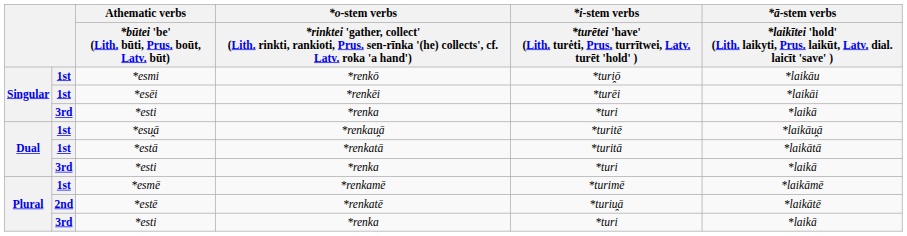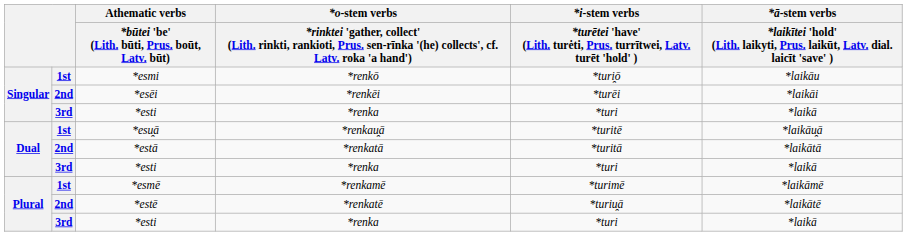 <table class="wikitable" style="text-align: center;">
 <tr>
 <th colspan="2" rowspan="2"></th>
 <th>Athematic verbs</th>
 <th><em>*o</em>-stem verbs</th>
 <th><em>*i</em>-stem verbs</th>
 <th><em>*ā</em>-stem verbs</th>
 </tr>
 <tr>
 <th><em>*būtei</em> 'be'<br>(<a href='#'>Lith.</a> būti, <a href='#'>Prus.</a> boūt, <a href='#'>Latv.</a> būt)</th>
 <th><em>*rinktei</em> 'gather, collect'<br>(<a href='#'>Lith.</a> rinkti, rankioti, <a href='#'>Prus.</a> sen-rīnka '(he) collects', cf. <a href='#'>Latv.</a> roka 'a hand')</th>
 <th><em>*turētei</em> 'have'<br>(<a href='#'>Lith.</a> turėti, <a href='#'>Prus.</a> turrītwei, <a href='#'>Latv.</a> turēt 'hold' )</th>
 <th><em>*laikītei</em> 'hold'<br>(<a href='#'>Lith.</a> laikyti, <a href='#'>Prus.</a> laikūt, <a href='#'>Latv.</a> dial. laicīt 'save' )</th>
 </tr>
 <tr>
 <th rowspan="3"><a href='#'>Singular</a></th>
 <th><a href='#'>1st </a></th>
 <td><em>*esmi</em></td>
 <td><em>*renkō</em></td>
 <td><em>*turi̯ō</em></td>
 <td><em>*laikāu</em></td>
 </tr>
 <tr>
-<th><a href='#'>1st </a></th>
+<th><a href='#'>2nd </a></th>
 <td><em>*esēi</em></td>
 <td><em>*renkēi</em></td>
 <td><em>*turēi</em></td>
 <td><em>*laikāi</em></td>
 </tr>
 <tr>
 <th><a href='#'>3rd </a></th>
 <td><em>*esti</em></td>
 <td><em>*renka</em></td>
 <td><em>*turi</em></td>
 <td><em>*laikā</em></td>
 </tr>
 <tr>
 <th rowspan="3"><a href='#'>Dual</a></th>
 <th><a href='#'>1st </a></th>
 <td><em>*esu̯ā</em></td>
 <td><em>*renkau̯ā</em></td>
 <td><em>*turitē</em></td>
 <td><em>*laikāu̯ā</em></td>
 </tr>
 <tr>
-<th><a href='#'>1st </a></th>
+<th><a href='#'>2nd </a></th>
 <td><em>*estā</em></td>
 <td><em>*renkatā</em></td>
 <td><em>*turitā</em></td>
 <td><em>*laikātā</em></td>
 </tr>
 <tr>
 <th><a href='#'>3rd </a></th>
 <td><em>*esti</em></td>
 <td><em>*renka</em></td>
 <td><em>*turi</em></td>
 <td><em>*laikā</em></td>
 </tr>
 <tr>
 <th rowspan="6"><a href='#'>Plural</a></th>
 <th><a href='#'>1st </a></th>
 <td><em>*esmē</em></td>
 <td><em>*renkamē</em></td>
 <td><em>*turimē</em></td>
 <td><em>*laikāmē</em></td>
 </tr>
 <tr>
 <th><a href='#'>2nd </a></th>
 <td><em>*estē</em></td>
 <td><em>*renkatē</em></td>
 <td><em>*turiu̯ā</em></td>
 <td><em>*laikātē</em></td>
 </tr>
 <tr>
 <th><a href='#'>3rd </a></th>
 <td><em>*esti</em></td>
 <td><em>*renka</em></td>
 <td><em>*turi</em></td>
 <td><em>*laikā</em></td>
 </tr>
 </table>
